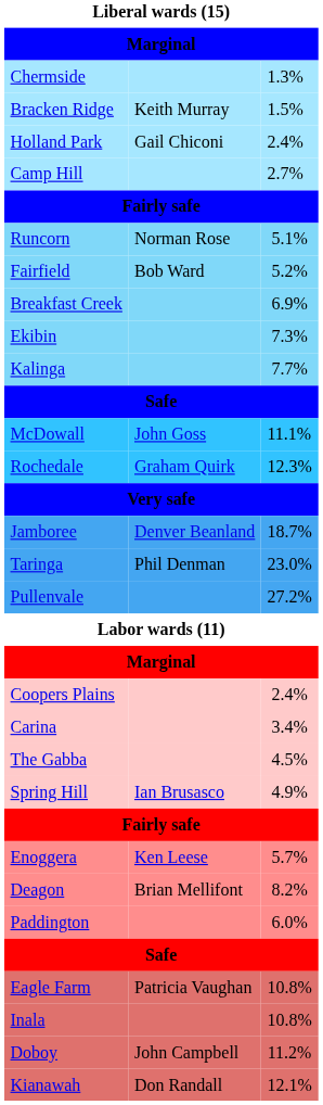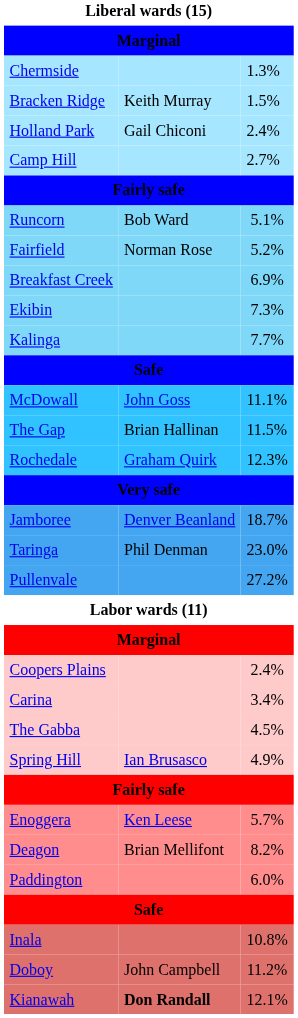 <table class="toccolours" cellpadding="5" cellspacing="0" style="float:left; margin-right:.5em; margin-top:.4em; font-size:90%;">
 <tr>
 <td colspan="3" style="text-align:center;"><strong>Liberal wards (15)</strong></td>
 </tr>
 <tr>
 <td colspan="3"  style="text-align:center; background:blue;"><span><strong>Marginal</strong></span></td>
 </tr>
 <tr>
 <td style="text-align:left; background:#a6e7ff;"><a href='#'>Chermside</a></td>
 <td style="text-align:left; background:#a6e7ff;"></td>
 <td style="text-align:left; background:#a6e7ff;">1.3%</td>
 </tr>
 <tr>
 <td style="text-align:left; background:#a6e7ff;"><a href='#'>Bracken Ridge</a></td>
 <td style="text-align:left; background:#a6e7ff;">Keith Murray</td>
 <td style="text-align:left; background:#a6e7ff;">1.5%</td>
 </tr>
 <tr>
 <td style="text-align:left; background:#a6e7ff;"><a href='#'>Holland Park</a></td>
 <td style="text-align:left; background:#a6e7ff;">Gail Chiconi</td>
 <td style="text-align:left; background:#a6e7ff;">2.4%</td>
 </tr>
 <tr>
 <td style="text-align:left; background:#a6e7ff;"><a href='#'>Camp Hill</a></td>
 <td style="text-align:left; background:#a6e7ff;"></td>
 <td style="text-align:left; background:#a6e7ff;">2.7%</td>
 </tr>
 <tr>
 <td colspan="3"  style="text-align:center; background:blue;"><span><strong>Fairly safe</strong></span></td>
 </tr>
 <tr>
 <td style="text-align:left; background:#80d8f9;"><a href='#'>Runcorn</a></td>
-<td style="text-align:left; background:#80d8f9;">Norman Rose</td>
+<td style="text-align:left; background:#80d8f9;">Bob Ward</td>
 <td style="text-align:center; background:#80d8f9;">5.1%</td>
 </tr>
 <tr>
 <td style="text-align:left; background:#80d8f9;"><a href='#'>Fairfield</a></td>
-<td style="text-align:left; background:#80d8f9;">Bob Ward</td>
+<td style="text-align:left; background:#80d8f9;">Norman Rose</td>
 <td style="text-align:center; background:#80d8f9;">5.2%</td>
 </tr>
 <tr>
 <td style="text-align:left; background:#80d8f9;"><a href='#'>Breakfast Creek</a></td>
 <td style="text-align:left; background:#80d8f9;"></td>
 <td style="text-align:center; background:#80d8f9;">6.9%</td>
 </tr>
 <tr>
 <td style="text-align:left; background:#80d8f9;"><a href='#'>Ekibin</a></td>
 <td style="text-align:left; background:#80d8f9;"></td>
 <td style="text-align:center; background:#80d8f9;">7.3%</td>
 </tr>
 <tr>
 <td style="text-align:left; background:#80d8f9;"><a href='#'>Kalinga</a></td>
 <td style="text-align:left; background:#80d8f9;"></td>
 <td style="text-align:center; background:#80d8f9;">7.7%</td>
 </tr>
 <tr>
 <td colspan="3"  style="text-align:center; background:blue;"><span><strong>Safe</strong></span></td>
 </tr>
 <tr>
 <td style="text-align:left; background:#31c3ff;"><a href='#'>McDowall</a></td>
 <td style="text-align:left; background:#31c3ff;"><a href='#'>John Goss</a></td>
 <td style="text-align:left; background:#31c3ff;">11.1%</td>
+</tr>
+<tr>
+<td style="text-align:left; background:#31c3ff;"><a href='#'>The Gap</a></td>
+<td style="text-align:left; background:#31c3ff;">Brian Hallinan</td>
+<td style="text-align:left; background:#31c3ff;">11.5%</td>
 </tr>
 <tr>
 <td style="text-align:left; background:#31c3ff;"><a href='#'>Rochedale</a></td>
 <td style="text-align:left; background:#31c3ff;"><a href='#'>Graham Quirk</a></td>
 <td style="text-align:left; background:#31c3ff;">12.3%</td>
 </tr>
 <tr>
 <td colspan="3"  style="text-align:center; background:blue;"><span><strong>Very safe</strong></span></td>
 </tr>
 <tr>
 <td style="text-align:left; background:#44a6f1;"><a href='#'>Jamboree</a></td>
 <td style="text-align:left; background:#44a6f1;"><a href='#'>Denver Beanland</a></td>
 <td style="text-align:center; background:#44a6f1;">18.7%</td>
 </tr>
 <tr>
 <td style="text-align:left; background:#44a6f1;"><a href='#'>Taringa</a></td>
 <td style="text-align:left; background:#44a6f1;">Phil Denman</td>
 <td style="text-align:left; background:#44a6f1;">23.0%</td>
 </tr>
 <tr>
 <td style="text-align:left; background:#44a6f1;"><a href='#'>Pullenvale</a></td>
 <td style="text-align:left; background:#44a6f1;"></td>
 <td style="text-align:center; background:#44a6f1;">27.2%</td>
 </tr>
 <tr>
 <td colspan="3" style="text-align:center;"><strong>Labor wards (11)</strong></td>
 </tr>
 <tr>
 <td colspan="3"  style="text-align:center; background:red;"><span><strong>Marginal</strong></span></td>
 </tr>
 <tr>
 <td style="text-align:left; background:#ffcaca;"><a href='#'>Coopers Plains</a></td>
 <td style="text-align:left; background:#ffcaca;"></td>
 <td style="text-align:center; background:#ffcaca;">2.4%</td>
 </tr>
 <tr>
 <td style="text-align:left; background:#ffcaca;"><a href='#'>Carina</a></td>
 <td style="text-align:left; background:#ffcaca;"></td>
 <td style="text-align:center; background:#ffcaca;">3.4%</td>
 </tr>
 <tr>
 <td style="text-align:left; background:#ffcaca;"><a href='#'>The Gabba</a></td>
 <td style="text-align:left; background:#ffcaca;"></td>
 <td style="text-align:center; background:#ffcaca;">4.5%</td>
 </tr>
 <tr>
 <td style="text-align:left; background:#ffcaca;"><a href='#'>Spring Hill</a></td>
 <td style="text-align:left; background:#ffcaca;"><a href='#'>Ian Brusasco</a></td>
 <td style="text-align:center; background:#ffcaca;">4.9%</td>
 </tr>
 <tr>
 <td colspan="3"  style="text-align:center; background:red;"><span><strong>Fairly safe</strong></span></td>
 </tr>
 <tr>
 <td style="text-align:left; background:#ff8d8d;"><a href='#'>Enoggera</a></td>
 <td style="text-align:left; background:#ff8d8d;"><a href='#'>Ken Leese</a></td>
 <td style="text-align:center; background:#ff8d8d;">5.7%</td>
 </tr>
 <tr>
 <td style="text-align:left; background:#ff8d8d;"><a href='#'>Deagon</a></td>
 <td style="text-align:left; background:#ff8d8d;">Brian Mellifont</td>
 <td style="text-align:center; background:#ff8d8d;">8.2%</td>
 </tr>
 <tr>
 <td style="text-align:left; background:#ff8d8d;"><a href='#'>Paddington</a></td>
 <td style="text-align:left; background:#ff8d8d;"></td>
 <td style="text-align:center; background:#ff8d8d;">6.0%</td>
 </tr>
 <tr>
 <td colspan="3"  style="text-align:center; background:red;"><span><strong>Safe</strong></span></td>
 </tr>
 <tr>
-<td style="text-align:left; background:#df716d;"><a href='#'>Eagle Farm</a></td>
-<td style="text-align:left; background:#df716d;">Patricia Vaughan</td>
-<td style="text-align:center; background:#df716d;">10.8%</td>
-</tr>
-<tr>
 <td style="text-align:left; background:#df716d;"><a href='#'>Inala</a></td>
 <td style="text-align:left; background:#df716d;"></td>
 <td style="text-align:center; background:#df716d;">10.8%</td>
 </tr>
 <tr>
 <td style="text-align:left; background:#df716d;"><a href='#'>Doboy</a></td>
 <td style="text-align:left; background:#df716d;">John Campbell</td>
 <td style="text-align:center; background:#df716d;">11.2%</td>
 </tr>
 <tr>
 <td style="text-align:left; background:#df716d;"><a href='#'>Kianawah</a></td>
-<td style="text-align:left; background:#df716d;">Don Randall</td>
+<td style="text-align:left; background:#df716d;"><strong>Don Randall</strong></td>
 <td style="text-align:center; background:#df716d;">12.1%</td>
 </tr>
 <tr>
 </tr>
 </table>
